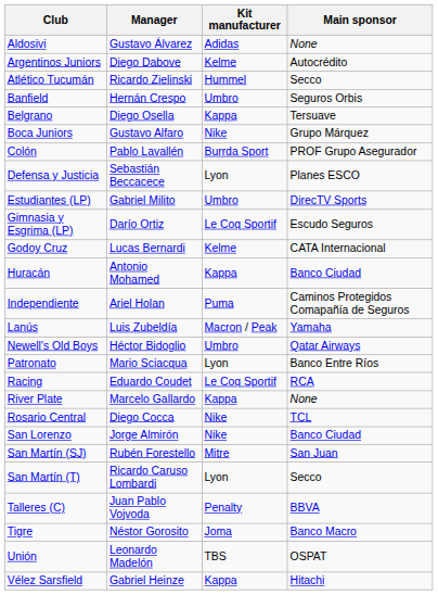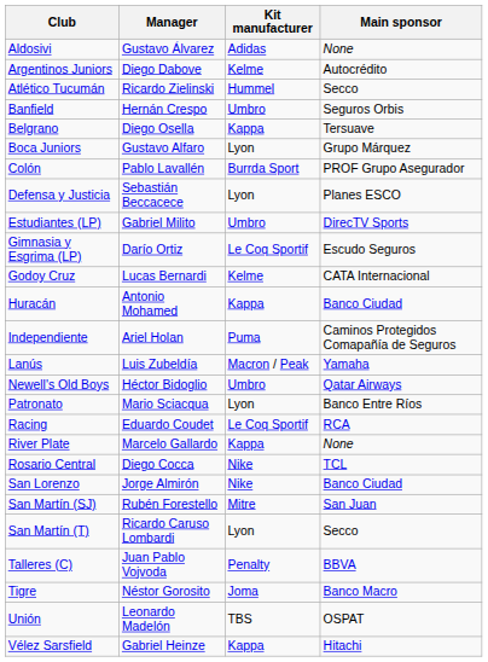 <table class="wikitable sortable">
 <tr>
 <th>Club</th>
 <th>Manager</th>
 <th>Kit manufacturer</th>
 <th>Main sponsor</th>
 </tr>
 <tr>
 <td><a href='#'>Aldosivi</a></td>
 <td> <a href='#'>Gustavo Álvarez</a></td>
 <td><a href='#'>Adidas</a></td>
 <td><em>None</em></td>
 </tr>
 <tr>
 <td><a href='#'>Argentinos Juniors</a></td>
 <td> <a href='#'>Diego Dabove</a></td>
 <td><a href='#'>Kelme</a></td>
 <td>Autocrédito</td>
 </tr>
 <tr>
 <td><a href='#'>Atlético Tucumán</a></td>
 <td> <a href='#'>Ricardo Zielinski</a></td>
 <td><a href='#'>Hummel</a></td>
 <td>Secco</td>
 </tr>
 <tr>
 <td><a href='#'>Banfield</a></td>
 <td> <a href='#'>Hernán Crespo</a></td>
 <td><a href='#'>Umbro</a></td>
 <td>Seguros Orbis</td>
 </tr>
 <tr>
 <td><a href='#'>Belgrano</a></td>
 <td> <a href='#'>Diego Osella</a></td>
 <td><a href='#'>Kappa</a></td>
 <td>Tersuave</td>
 </tr>
 <tr>
 <td><a href='#'>Boca Juniors</a></td>
 <td> <a href='#'>Gustavo Alfaro</a></td>
-<td><a href='#'>Nike</a></td>
+<td>Lyon</td>
 <td>Grupo Márquez</td>
 </tr>
 <tr>
 <td><a href='#'>Colón</a></td>
 <td> <a href='#'>Pablo Lavallén</a></td>
 <td><a href='#'>Burrda Sport</a></td>
 <td>PROF Grupo Asegurador</td>
 </tr>
 <tr>
 <td><a href='#'>Defensa y Justicia</a></td>
 <td> <a href='#'>Sebastián Beccacece</a></td>
 <td>Lyon</td>
 <td>Planes ESCO</td>
 </tr>
 <tr>
 <td><a href='#'>Estudiantes (LP)</a></td>
 <td> <a href='#'>Gabriel Milito</a></td>
 <td><a href='#'>Umbro</a></td>
 <td><a href='#'>DirecTV Sports</a></td>
 </tr>
 <tr>
 <td><a href='#'>Gimnasia y Esgrima (LP)</a></td>
 <td> <a href='#'>Darío Ortiz</a></td>
 <td><a href='#'>Le Coq Sportif</a></td>
 <td>Escudo Seguros</td>
 </tr>
 <tr>
 <td><a href='#'>Godoy Cruz</a></td>
 <td> <a href='#'>Lucas Bernardi</a></td>
 <td><a href='#'>Kelme</a></td>
 <td>CATA Internacional</td>
 </tr>
 <tr>
 <td><a href='#'>Huracán</a></td>
 <td> <a href='#'>Antonio Mohamed</a></td>
 <td><a href='#'>Kappa</a></td>
 <td><a href='#'>Banco Ciudad</a></td>
 </tr>
 <tr>
 <td><a href='#'>Independiente</a></td>
 <td> <a href='#'>Ariel Holan</a></td>
 <td><a href='#'>Puma</a></td>
 <td>Caminos Protegidos Comapañía de Seguros</td>
 </tr>
 <tr>
 <td><a href='#'>Lanús</a></td>
 <td> <a href='#'>Luis Zubeldía</a></td>
 <td><a href='#'>Macron</a> / <a href='#'>Peak</a></td>
 <td><a href='#'>Yamaha</a></td>
 </tr>
 <tr>
 <td><a href='#'>Newell's Old Boys</a></td>
 <td> <a href='#'>Héctor Bidoglio</a></td>
 <td><a href='#'>Umbro</a></td>
 <td><a href='#'>Qatar Airways</a></td>
 </tr>
 <tr>
 <td><a href='#'>Patronato</a></td>
 <td> <a href='#'>Mario Sciacqua</a></td>
 <td>Lyon</td>
 <td>Banco Entre Ríos</td>
 </tr>
 <tr>
 <td><a href='#'>Racing</a></td>
 <td> <a href='#'>Eduardo Coudet</a></td>
 <td><a href='#'>Le Coq Sportif</a></td>
 <td><a href='#'>RCA</a></td>
 </tr>
 <tr>
 <td><a href='#'>River Plate</a></td>
 <td> <a href='#'>Marcelo Gallardo</a></td>
 <td><a href='#'>Kappa</a></td>
 <td><em>None</em></td>
 </tr>
 <tr>
 <td><a href='#'>Rosario Central</a></td>
 <td> <a href='#'>Diego Cocca</a></td>
 <td><a href='#'>Nike</a></td>
 <td><a href='#'>TCL</a></td>
 </tr>
 <tr>
 <td><a href='#'>San Lorenzo</a></td>
 <td> <a href='#'>Jorge Almirón</a></td>
 <td><a href='#'>Nike</a></td>
 <td><a href='#'>Banco Ciudad</a></td>
 </tr>
 <tr>
 <td><a href='#'>San Martín (SJ)</a></td>
 <td> <a href='#'>Rubén Forestello</a></td>
 <td><a href='#'>Mitre</a></td>
 <td><a href='#'>San Juan</a></td>
 </tr>
 <tr>
 <td><a href='#'>San Martín (T)</a></td>
 <td> <a href='#'>Ricardo Caruso Lombardi</a></td>
 <td>Lyon</td>
 <td>Secco</td>
 </tr>
 <tr>
 <td><a href='#'>Talleres (C)</a></td>
 <td> <a href='#'>Juan Pablo Vojvoda</a></td>
 <td><a href='#'>Penalty</a></td>
 <td><a href='#'>BBVA</a></td>
 </tr>
 <tr>
 <td><a href='#'>Tigre</a></td>
 <td> <a href='#'>Néstor Gorosito</a></td>
 <td><a href='#'>Joma</a></td>
 <td><a href='#'>Banco Macro</a></td>
 </tr>
 <tr>
 <td><a href='#'>Unión</a></td>
 <td> <a href='#'>Leonardo Madelón</a></td>
 <td>TBS</td>
 <td>OSPAT</td>
 </tr>
 <tr>
 <td><a href='#'>Vélez Sarsfield</a></td>
 <td> <a href='#'>Gabriel Heinze</a></td>
 <td><a href='#'>Kappa</a></td>
 <td><a href='#'>Hitachi</a></td>
 </tr>
 </table>
